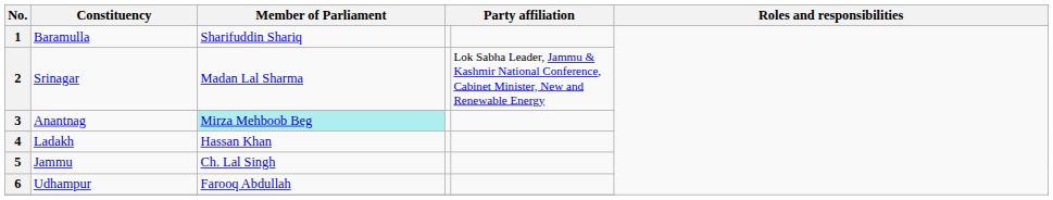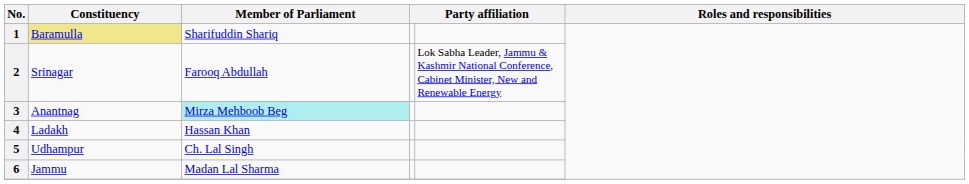 <table class="wikitable">
 <tr style="text-align:center;">
 <th>No.</th>
 <th style="width:12em">Constituency</th>
 <th style="width:18em">Member of Parliament</th>
 <th colspan="2" style="width:18em">Party affiliation</th>
 <th style="width:32em">Roles and responsibilities</th>
 </tr>
 <tr>
 <th>1</th>
-<td><a href='#'>Baramulla</a></td>
+<td style="background: khaki;"><a href='#'>Baramulla</a></td>
 <td><a href='#'>Sharifuddin Shariq</a></td>
 <td></td>
 <td></td>
 </tr>
 <tr>
 <th>2</th>
 <td><a href='#'>Srinagar</a></td>
-<td><a href='#'>Madan Lal Sharma</a></td>
+<td><a href='#'>Farooq Abdullah</a></td>
 <td></td>
 <td style="font-size:90%">Lok Sabha Leader, <a href='#'>Jammu & Kashmir National Conference</a>,<br><a href='#'>Cabinet Minister, New and Renewable Energy</a></td>
 </tr>
 <tr>
 <th>3</th>
 <td><a href='#'>Anantnag</a></td>
 <td style="background: paleturquoise;"><a href='#'>Mirza Mehboob Beg</a></td>
 <td></td>
 <td></td>
 </tr>
 <tr>
 <th>4</th>
 <td><a href='#'>Ladakh</a></td>
 <td><a href='#'>Hassan Khan</a></td>
 <td></td>
 <td></td>
 </tr>
 <tr>
 <th>5</th>
-<td><a href='#'>Jammu</a></td>
+<td><a href='#'>Udhampur</a></td>
 <td><a href='#'>Ch. Lal Singh</a></td>
 <td></td>
 <td></td>
 </tr>
 <tr>
 <th>6</th>
-<td><a href='#'>Udhampur</a></td>
-<td><a href='#'>Farooq Abdullah</a></td>
+<td><a href='#'>Jammu</a></td>
+<td><a href='#'>Madan Lal Sharma</a></td>
 <td></td>
 <td></td>
 </tr>
 <tr>
 </tr>
 </table>
